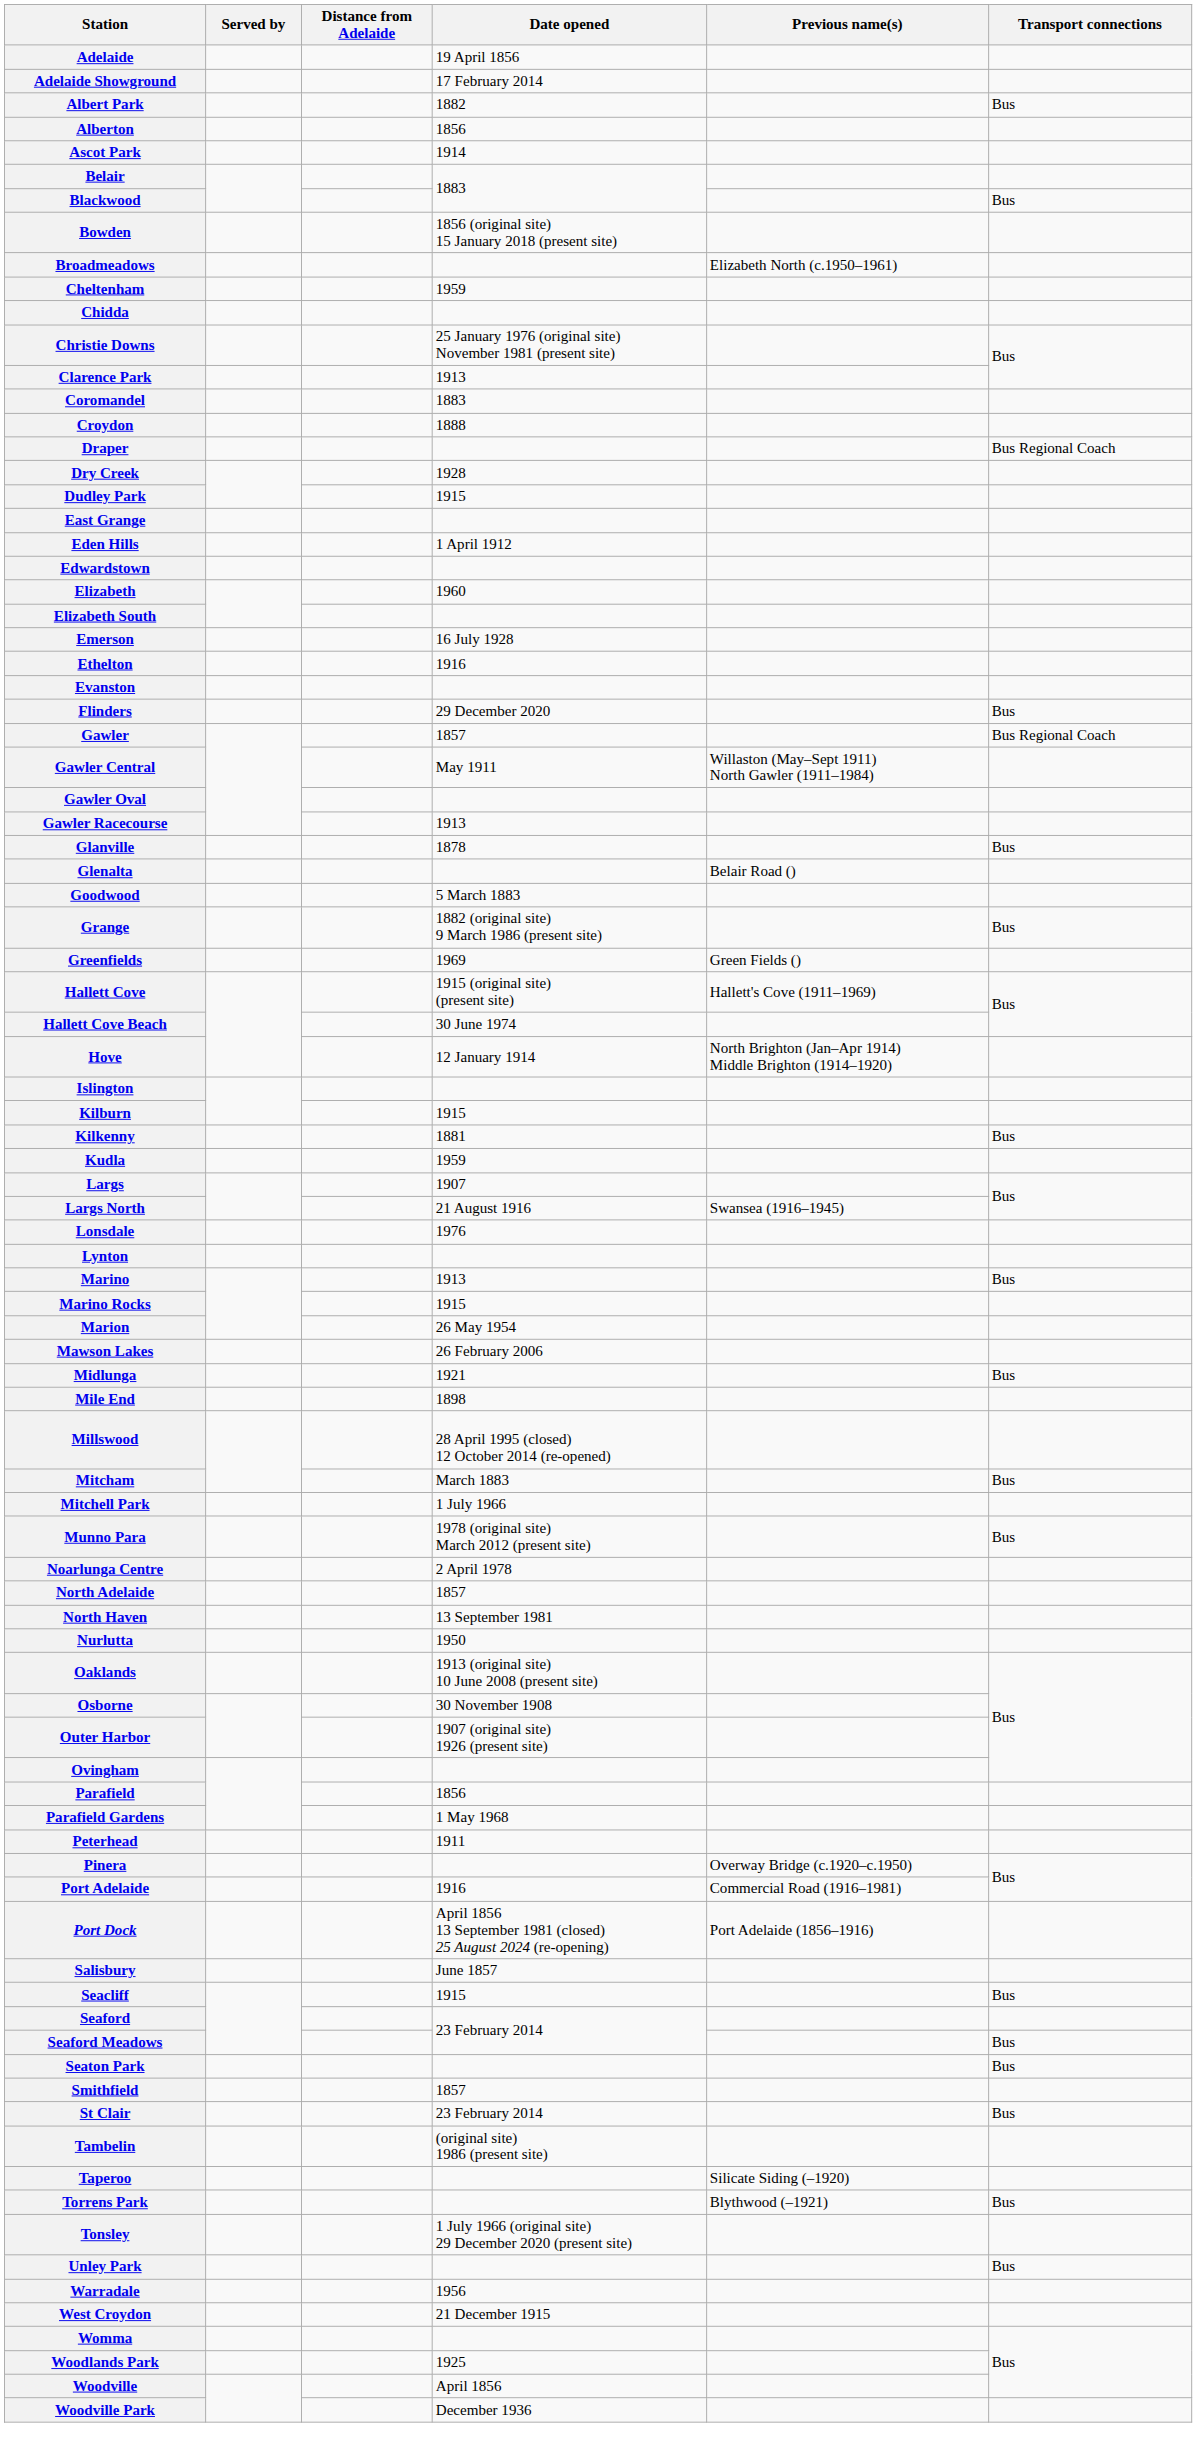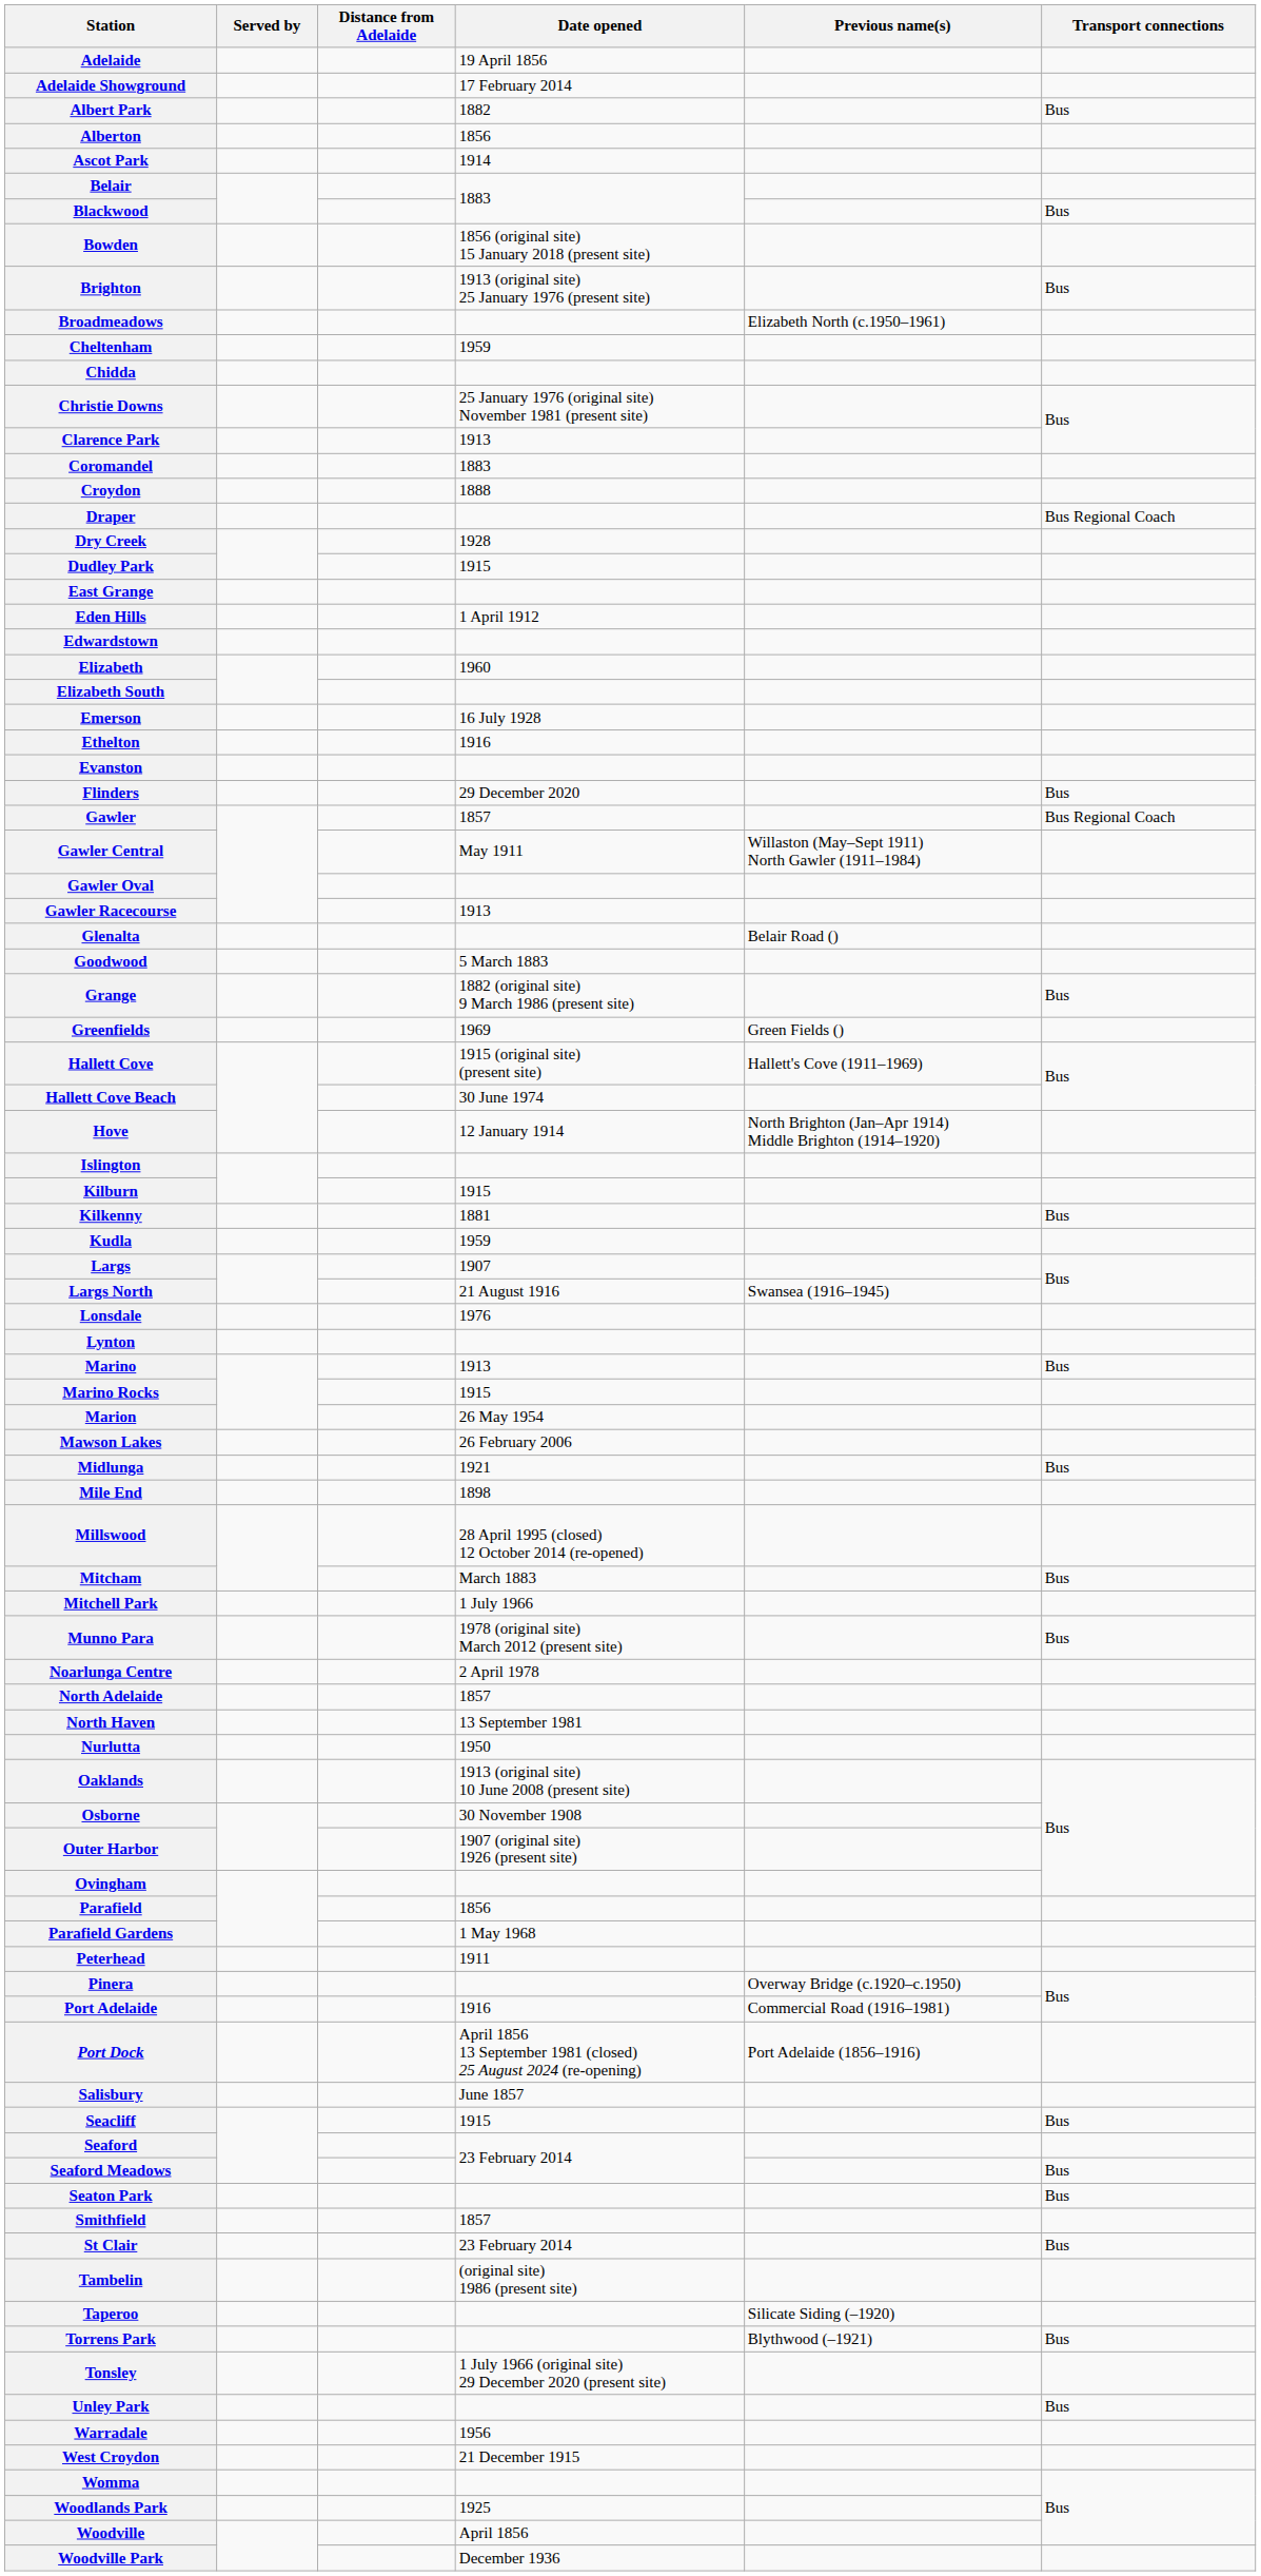 <table class="wikitable sortable sticky-header" style="width: 100%">
 <tr>
 <th>Station</th>
 <th>Served by</th>
 <th>Distance from<br> <a href='#'>Adelaide</a></th>
 <th>Date opened</th>
 <th class="unsortable">Previous name(s)</th>
 <th>Transport connections</th>
 </tr>
 <tr>
 <th><a href='#'>Adelaide</a></th>
 <td></td>
 <td></td>
 <td>19 April 1856</td>
 <td></td>
 <td></td>
 </tr>
 <tr>
 <th><a href='#'>Adelaide Showground</a></th>
 <td></td>
 <td></td>
 <td>17 February 2014</td>
 <td></td>
 <td></td>
 </tr>
 <tr>
 <th><a href='#'>Albert Park</a></th>
 <td></td>
 <td></td>
 <td>1882</td>
 <td></td>
 <td> Bus</td>
 </tr>
 <tr>
 <th><a href='#'>Alberton</a></th>
 <td></td>
 <td></td>
 <td>1856</td>
 <td></td>
 <td></td>
 </tr>
 <tr>
 <th><a href='#'>Ascot Park</a></th>
 <td></td>
 <td></td>
 <td>1914</td>
 <td></td>
 <td></td>
 </tr>
 <tr>
 <th><a href='#'>Belair</a></th>
 <td rowspan="2"></td>
 <td></td>
 <td rowspan="2">1883</td>
 <td></td>
 <td></td>
 </tr>
 <tr>
 <th><a href='#'>Blackwood</a></th>
 <td></td>
 <td></td>
 <td> Bus</td>
 </tr>
 <tr>
 <th><a href='#'>Bowden</a></th>
 <td></td>
 <td></td>
 <td>1856 (original site)<br>15 January 2018 (present site)</td>
 <td></td>
 <td></td>
+</tr>
+<tr>
+<th><a href='#'>Brighton</a></th>
+<td></td>
+<td></td>
+<td>1913 (original site)<br>25 January 1976 (present site)</td>
+<td></td>
+<td> Bus</td>
 </tr>
 <tr>
 <th><a href='#'>Broadmeadows</a></th>
 <td></td>
 <td></td>
 <td></td>
 <td>Elizabeth North (c.1950–1961)</td>
 <td></td>
 </tr>
 <tr>
 <th><a href='#'>Cheltenham</a></th>
 <td></td>
 <td></td>
 <td>1959</td>
 <td></td>
 <td></td>
 </tr>
 <tr>
 <th><a href='#'>Chidda</a></th>
 <td></td>
 <td></td>
 <td></td>
 <td></td>
 <td></td>
 </tr>
 <tr>
 <th><a href='#'>Christie Downs</a></th>
 <td></td>
 <td></td>
 <td>25 January 1976 (original site)<br>November 1981 (present site)</td>
 <td></td>
 <td rowspan="2"> Bus</td>
 </tr>
 <tr>
 <th><a href='#'>Clarence Park</a></th>
 <td></td>
 <td></td>
 <td>1913</td>
 <td></td>
 </tr>
 <tr>
 <th><a href='#'>Coromandel</a></th>
 <td></td>
 <td></td>
 <td>1883</td>
 <td></td>
 <td></td>
 </tr>
 <tr>
 <th><a href='#'>Croydon</a></th>
 <td></td>
 <td></td>
 <td>1888</td>
 <td></td>
 <td></td>
 </tr>
 <tr>
 <th><a href='#'>Draper</a></th>
 <td></td>
 <td></td>
 <td></td>
 <td></td>
 <td> Bus  Regional Coach</td>
 </tr>
 <tr>
 <th><a href='#'>Dry Creek</a></th>
 <td rowspan="2"></td>
 <td></td>
 <td>1928</td>
 <td></td>
 <td></td>
 </tr>
 <tr>
 <th><a href='#'>Dudley Park</a></th>
 <td></td>
 <td>1915</td>
 <td></td>
 <td></td>
 </tr>
 <tr>
 <th><a href='#'>East Grange</a></th>
 <td></td>
 <td></td>
 <td></td>
 <td></td>
 <td></td>
 </tr>
 <tr>
 <th><a href='#'>Eden Hills</a></th>
 <td></td>
 <td></td>
 <td>1 April 1912</td>
 <td></td>
 <td></td>
 </tr>
 <tr>
 <th><a href='#'>Edwardstown</a></th>
 <td></td>
 <td></td>
 <td></td>
 <td></td>
 <td></td>
 </tr>
 <tr>
 <th><a href='#'>Elizabeth</a></th>
 <td rowspan="2"></td>
 <td></td>
 <td>1960</td>
 <td></td>
 <td></td>
 </tr>
 <tr>
 <th><a href='#'>Elizabeth South</a></th>
 <td></td>
 <td></td>
 <td></td>
 <td></td>
 </tr>
 <tr>
 <th><a href='#'>Emerson</a></th>
 <td></td>
 <td></td>
 <td>16 July 1928</td>
 <td></td>
 <td></td>
 </tr>
 <tr>
 <th><a href='#'>Ethelton</a></th>
 <td></td>
 <td></td>
 <td>1916</td>
 <td></td>
 <td></td>
 </tr>
 <tr>
 <th><a href='#'>Evanston</a></th>
 <td></td>
 <td></td>
 <td></td>
 <td></td>
 <td></td>
 </tr>
 <tr>
 <th><a href='#'>Flinders</a></th>
 <td></td>
 <td></td>
 <td>29 December 2020</td>
 <td></td>
 <td> Bus</td>
 </tr>
 <tr>
 <th><a href='#'>Gawler</a></th>
 <td rowspan="4"></td>
 <td></td>
 <td>1857</td>
 <td></td>
 <td> Bus  Regional Coach</td>
 </tr>
 <tr>
 <th><a href='#'>Gawler Central</a></th>
 <td></td>
 <td>May 1911</td>
 <td>Willaston (May–Sept 1911)<br>North Gawler (1911–1984)</td>
 <td></td>
 </tr>
 <tr>
 <th><a href='#'>Gawler Oval</a></th>
 <td></td>
 <td></td>
 <td></td>
 <td></td>
 </tr>
 <tr>
 <th><a href='#'>Gawler Racecourse</a><br></th>
 <td></td>
 <td>1913</td>
 <td></td>
 <td></td>
-</tr>
-<tr>
-<th><a href='#'>Glanville</a></th>
-<td></td>
-<td></td>
-<td>1878</td>
-<td></td>
-<td> Bus</td>
 </tr>
 <tr>
 <th><a href='#'>Glenalta</a></th>
 <td></td>
 <td></td>
 <td></td>
 <td>Belair Road ()</td>
 <td></td>
 </tr>
 <tr>
 <th><a href='#'>Goodwood</a></th>
 <td></td>
 <td></td>
 <td>5 March 1883</td>
 <td></td>
 <td></td>
 </tr>
 <tr>
 <th><a href='#'>Grange</a></th>
 <td></td>
 <td></td>
 <td>1882 (original site)<br>9 March 1986 (present site)</td>
 <td></td>
 <td> Bus</td>
 </tr>
 <tr>
 <th><a href='#'>Greenfields</a></th>
 <td></td>
 <td></td>
 <td>1969</td>
 <td>Green Fields ()</td>
 <td></td>
 </tr>
 <tr>
 <th><a href='#'>Hallett Cove</a></th>
 <td rowspan="3"></td>
 <td></td>
 <td>1915 (original site)<br> (present site)</td>
 <td>Hallett's Cove (1911–1969)</td>
 <td rowspan="2"> Bus</td>
 </tr>
 <tr>
 <th><a href='#'>Hallett Cove Beach</a></th>
 <td></td>
 <td>30 June 1974</td>
 <td></td>
 </tr>
 <tr>
 <th><a href='#'>Hove</a></th>
 <td></td>
 <td>12 January 1914</td>
 <td>North Brighton (Jan–Apr 1914)<br>Middle Brighton (1914–1920)</td>
 <td></td>
 </tr>
 <tr>
 <th><a href='#'>Islington</a></th>
 <td rowspan="2"></td>
 <td></td>
 <td></td>
 <td></td>
 <td></td>
 </tr>
 <tr>
 <th><a href='#'>Kilburn</a></th>
 <td></td>
 <td>1915</td>
 <td></td>
 <td></td>
 </tr>
 <tr>
 <th><a href='#'>Kilkenny</a></th>
 <td></td>
 <td></td>
 <td>1881</td>
 <td></td>
 <td> Bus</td>
 </tr>
 <tr>
 <th><a href='#'>Kudla</a></th>
 <td></td>
 <td></td>
 <td>1959</td>
 <td></td>
 <td></td>
 </tr>
 <tr>
 <th><a href='#'>Largs</a></th>
 <td rowspan="2"></td>
 <td></td>
 <td>1907</td>
 <td></td>
 <td rowspan="2"> Bus</td>
 </tr>
 <tr>
 <th><a href='#'>Largs North</a></th>
 <td></td>
 <td>21 August 1916</td>
 <td>Swansea (1916–1945)</td>
 </tr>
 <tr>
 <th><a href='#'>Lonsdale</a></th>
 <td></td>
 <td></td>
 <td>1976</td>
 <td></td>
 <td></td>
 </tr>
 <tr>
 <th><a href='#'>Lynton</a></th>
 <td></td>
 <td></td>
 <td></td>
 <td></td>
 <td></td>
 </tr>
 <tr>
 <th><a href='#'>Marino</a></th>
 <td rowspan="3"></td>
 <td></td>
 <td>1913</td>
 <td></td>
 <td> Bus</td>
 </tr>
 <tr>
 <th><a href='#'>Marino Rocks</a></th>
 <td></td>
 <td>1915</td>
 <td></td>
 <td></td>
 </tr>
 <tr>
 <th><a href='#'>Marion</a></th>
 <td></td>
 <td>26 May 1954</td>
 <td></td>
 <td></td>
 </tr>
 <tr>
 <th><a href='#'>Mawson Lakes</a></th>
 <td></td>
 <td></td>
 <td>26 February 2006</td>
 <td></td>
 <td></td>
 </tr>
 <tr>
 <th><a href='#'>Midlunga</a></th>
 <td></td>
 <td></td>
 <td>1921</td>
 <td></td>
 <td> Bus</td>
 </tr>
 <tr>
 <th><a href='#'>Mile End</a></th>
 <td></td>
 <td></td>
 <td>1898</td>
 <td></td>
 <td></td>
 </tr>
 <tr>
 <th><a href='#'>Millswood</a></th>
 <td rowspan="2"></td>
 <td></td>
 <td><br>28 April 1995 (closed)<br>12 October 2014 (re-opened)</td>
 <td></td>
 <td></td>
 </tr>
 <tr>
 <th><a href='#'>Mitcham</a></th>
 <td></td>
 <td>March 1883</td>
 <td></td>
 <td> Bus</td>
 </tr>
 <tr>
 <th><a href='#'>Mitchell Park</a></th>
 <td></td>
 <td></td>
 <td>1 July 1966</td>
 <td></td>
 <td></td>
 </tr>
 <tr>
 <th><a href='#'>Munno Para</a></th>
 <td></td>
 <td></td>
 <td>1978 (original site)<br>March 2012 (present site)</td>
 <td></td>
 <td> Bus</td>
 </tr>
 <tr>
 <th><a href='#'>Noarlunga Centre</a></th>
 <td></td>
 <td></td>
 <td>2 April 1978</td>
 <td></td>
 <td></td>
 </tr>
 <tr>
 <th><a href='#'>North Adelaide</a></th>
 <td></td>
 <td></td>
 <td>1857</td>
 <td></td>
 <td></td>
 </tr>
 <tr>
 <th><a href='#'>North Haven</a></th>
 <td></td>
 <td></td>
 <td>13 September 1981</td>
 <td></td>
 <td></td>
 </tr>
 <tr>
 <th><a href='#'>Nurlutta</a></th>
 <td></td>
 <td></td>
 <td>1950</td>
 <td></td>
 <td></td>
 </tr>
 <tr>
 <th><a href='#'>Oaklands</a></th>
 <td></td>
 <td></td>
 <td>1913 (original site)<br>10 June 2008 (present site)</td>
 <td></td>
 <td rowspan="4"> Bus</td>
 </tr>
 <tr>
 <th><a href='#'>Osborne</a></th>
 <td rowspan="2"></td>
 <td></td>
 <td>30 November 1908</td>
 <td></td>
 </tr>
 <tr>
 <th><a href='#'>Outer Harbor</a></th>
 <td></td>
 <td>1907 (original site)<br>1926 (present site)</td>
 <td></td>
 </tr>
 <tr>
 <th><a href='#'>Ovingham</a></th>
 <td rowspan="3"></td>
 <td></td>
 <td></td>
 <td></td>
 </tr>
 <tr>
 <th><a href='#'>Parafield</a></th>
 <td></td>
 <td>1856</td>
 <td></td>
 <td></td>
 </tr>
 <tr>
 <th><a href='#'>Parafield Gardens</a></th>
 <td></td>
 <td>1 May 1968</td>
 <td></td>
 <td></td>
 </tr>
 <tr>
 <th><a href='#'>Peterhead</a></th>
 <td></td>
 <td></td>
 <td>1911</td>
 <td></td>
 <td></td>
 </tr>
 <tr>
 <th><a href='#'>Pinera</a></th>
 <td></td>
 <td></td>
 <td></td>
 <td>Overway Bridge (c.1920–c.1950)</td>
 <td rowspan="2"> Bus</td>
 </tr>
 <tr>
 <th><a href='#'>Port Adelaide</a></th>
 <td></td>
 <td></td>
 <td>1916</td>
 <td>Commercial Road (1916–1981)</td>
 </tr>
 <tr>
 <th><em><a href='#'>Port Dock</a></em></th>
 <td></td>
 <td></td>
 <td>April 1856<br>13 September 1981 (closed)<br><em>25 August 2024</em> (re-opening)</td>
 <td>Port Adelaide (1856–1916)</td>
 <td></td>
 </tr>
 <tr>
 <th><a href='#'>Salisbury</a></th>
 <td></td>
 <td></td>
 <td>June 1857</td>
 <td></td>
 <td></td>
 </tr>
 <tr>
 <th><a href='#'>Seacliff</a></th>
 <td rowspan="3"></td>
 <td></td>
 <td>1915</td>
 <td></td>
 <td> Bus</td>
 </tr>
 <tr>
 <th><a href='#'>Seaford</a></th>
 <td></td>
 <td rowspan="2">23 February 2014</td>
 <td></td>
 <td></td>
 </tr>
 <tr>
 <th><a href='#'>Seaford Meadows</a></th>
 <td></td>
 <td></td>
 <td> Bus</td>
 </tr>
 <tr>
 <th><a href='#'>Seaton Park</a></th>
 <td></td>
 <td></td>
 <td></td>
 <td></td>
 <td> Bus</td>
 </tr>
 <tr>
 <th><a href='#'>Smithfield</a></th>
 <td></td>
 <td></td>
 <td>1857</td>
 <td></td>
 <td></td>
 </tr>
 <tr>
 <th><a href='#'>St Clair</a></th>
 <td></td>
 <td></td>
 <td>23 February 2014</td>
 <td></td>
 <td> Bus</td>
 </tr>
 <tr>
 <th><a href='#'>Tambelin</a></th>
 <td></td>
 <td></td>
 <td> (original site)<br>1986 (present site)</td>
 <td></td>
 <td></td>
 </tr>
 <tr>
 <th><a href='#'>Taperoo</a></th>
 <td></td>
 <td></td>
 <td></td>
 <td>Silicate Siding (–1920)</td>
 <td></td>
 </tr>
 <tr>
 <th><a href='#'>Torrens Park</a></th>
 <td></td>
 <td></td>
 <td></td>
 <td>Blythwood (–1921)</td>
 <td> Bus</td>
 </tr>
 <tr>
 <th><a href='#'>Tonsley</a></th>
 <td></td>
 <td></td>
 <td>1 July 1966 (original site)<br>29 December 2020 (present site)</td>
 <td></td>
 <td></td>
 </tr>
 <tr>
 <th><a href='#'>Unley Park</a></th>
 <td></td>
 <td></td>
 <td></td>
 <td></td>
 <td> Bus</td>
 </tr>
 <tr>
 <th><a href='#'>Warradale</a></th>
 <td></td>
 <td></td>
 <td>1956</td>
 <td></td>
 <td></td>
 </tr>
 <tr>
 <th><a href='#'>West Croydon</a></th>
 <td></td>
 <td></td>
 <td>21 December 1915</td>
 <td></td>
 <td></td>
 </tr>
 <tr>
 <th><a href='#'>Womma</a></th>
 <td></td>
 <td></td>
 <td></td>
 <td></td>
 <td rowspan="3"> Bus</td>
 </tr>
 <tr>
 <th><a href='#'>Woodlands Park</a></th>
 <td></td>
 <td></td>
 <td>1925</td>
 <td></td>
 </tr>
 <tr>
 <th><a href='#'>Woodville</a></th>
 <td rowspan="2"></td>
 <td></td>
 <td>April 1856</td>
 <td></td>
 </tr>
 <tr>
 <th><a href='#'>Woodville Park</a></th>
 <td></td>
 <td>December 1936</td>
 <td></td>
 <td></td>
 </tr>
 </table>
